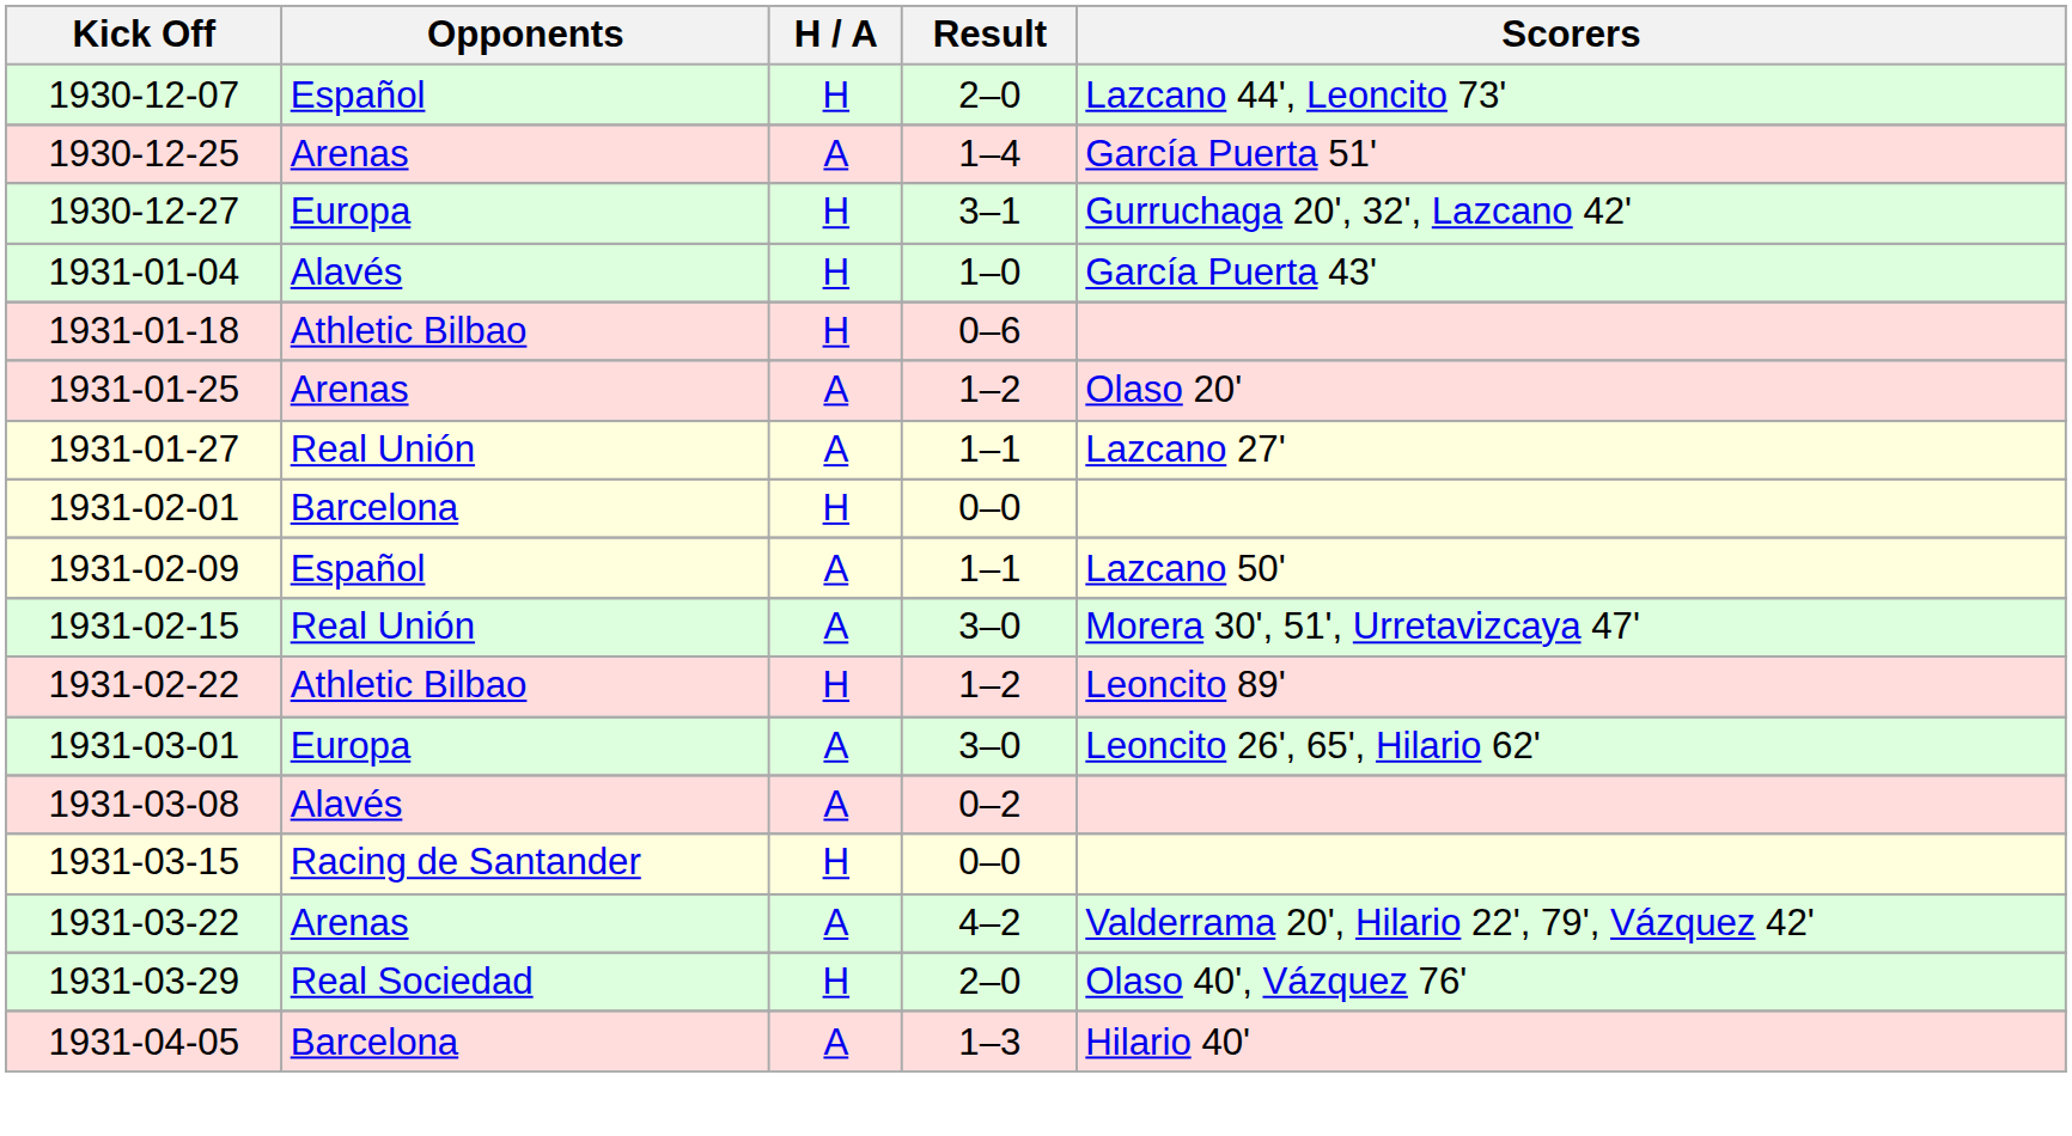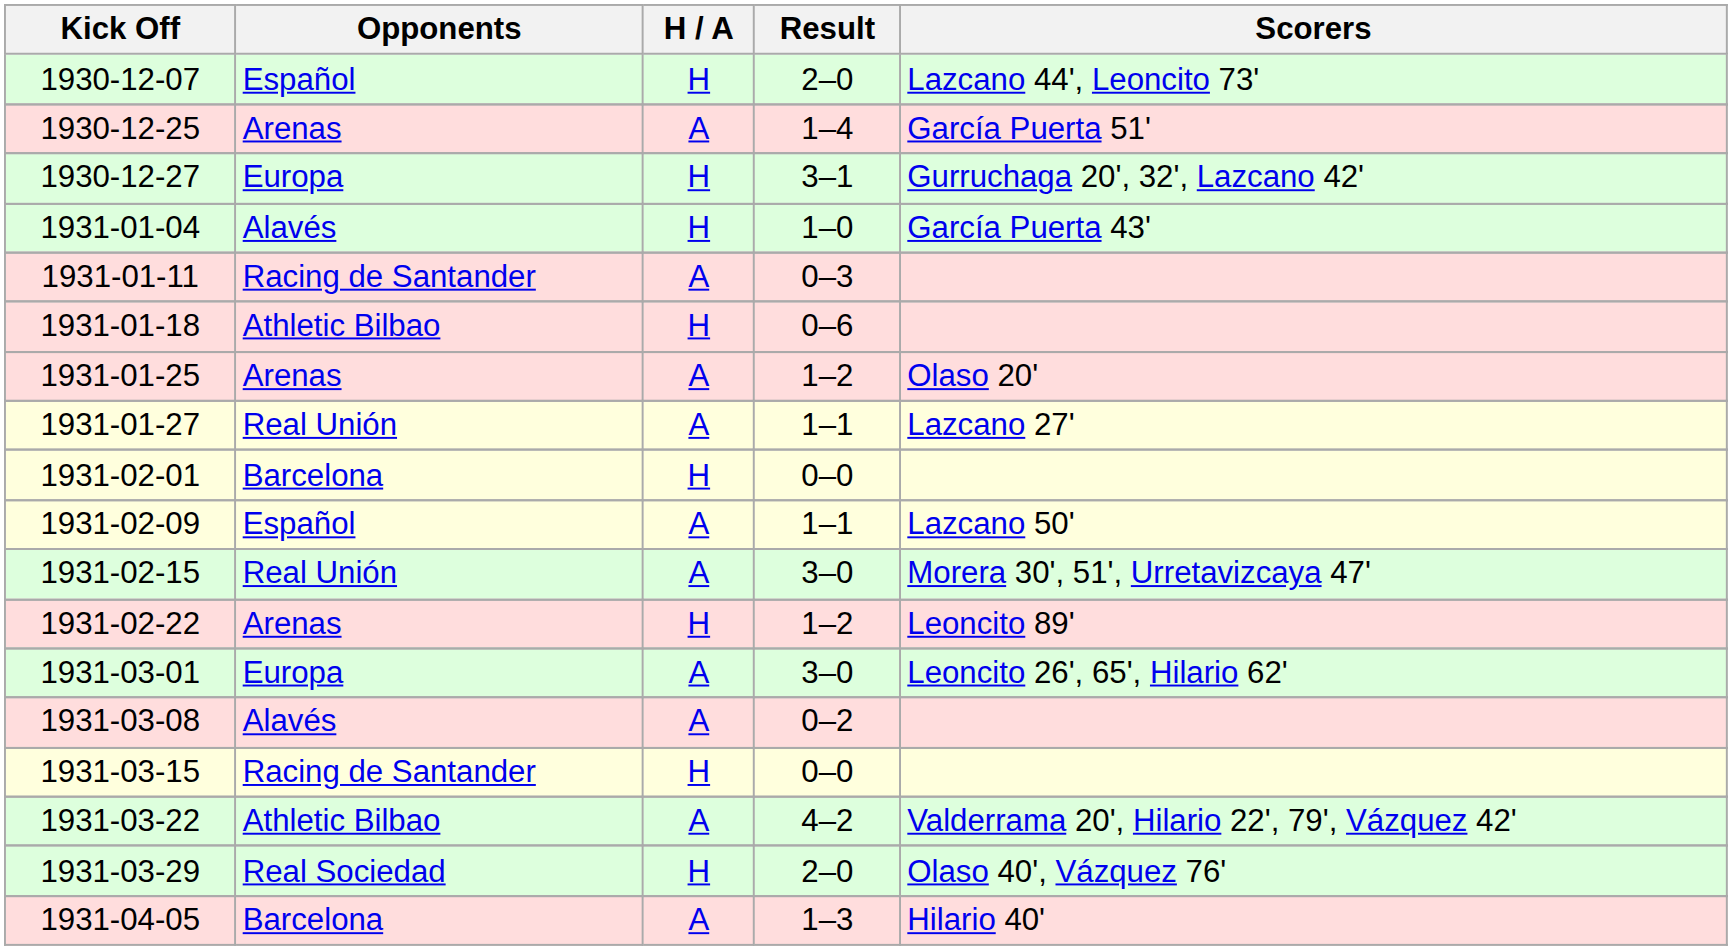 <table class="wikitable" style="width:100%;">
 <tr style="background:#f0f6ff;">
 <th>Kick Off</th>
 <th>Opponents</th>
 <th>H / A</th>
 <th>Result</th>
 <th>Scorers</th>
 </tr>
 <tr bgcolor="#ddffdd">
 <td align=center>1930-12-07</td>
 <td><a href='#'>Español</a></td>
 <td align=center><a href='#'>H</a></td>
 <td align=center>2–0</td>
 <td align=left><a href='#'>Lazcano</a> 44', <a href='#'>Leoncito</a> 73'</td>
 </tr>
 <tr>
 </tr>
 <tr bgcolor="#ffdddd">
 <td align=center>1930-12-25</td>
 <td><a href='#'>Arenas</a></td>
 <td align=center><a href='#'>A</a></td>
 <td align=center>1–4</td>
 <td align=left><a href='#'>García Puerta</a> 51'</td>
 </tr>
 <tr>
 </tr>
 <tr bgcolor="#ddffdd">
 <td align=center>1930-12-27</td>
 <td><a href='#'>Europa</a></td>
 <td align=center><a href='#'>H</a></td>
 <td align=center>3–1</td>
 <td align=left><a href='#'>Gurruchaga</a> 20', 32', <a href='#'>Lazcano</a> 42'</td>
 </tr>
 <tr>
 </tr>
 <tr bgcolor="#ddffdd">
 <td align=center>1931-01-04</td>
 <td><a href='#'>Alavés</a></td>
 <td align=center><a href='#'>H</a></td>
 <td align=center>1–0</td>
 <td align=left><a href='#'>García Puerta</a> 43'</td>
 </tr>
 <tr>
+</tr>
+<tr bgcolor="#ffdddd">
+<td align=center>1931-01-11</td>
+<td><a href='#'>Racing de Santander</a></td>
+<td align=center><a href='#'>A</a></td>
+<td align=center>0–3</td>
+<td align=left></td>
 </tr>
 <tr>
 </tr>
 <tr bgcolor="#ffdddd">
 <td align=center>1931-01-18</td>
 <td><a href='#'>Athletic Bilbao</a></td>
 <td align=center><a href='#'>H</a></td>
 <td align=center>0–6</td>
 <td align=left></td>
 </tr>
 <tr>
 </tr>
 <tr bgcolor="#ffdddd">
 <td align=center>1931-01-25</td>
 <td><a href='#'>Arenas</a></td>
 <td align=center><a href='#'>A</a></td>
 <td align=center>1–2</td>
 <td align=left><a href='#'>Olaso</a> 20'</td>
 </tr>
 <tr>
 </tr>
 <tr bgcolor="#ffffdd">
 <td align=center>1931-01-27</td>
 <td><a href='#'>Real Unión</a></td>
 <td align=center><a href='#'>A</a></td>
 <td align=center>1–1</td>
 <td align=left><a href='#'>Lazcano</a> 27'</td>
 </tr>
 <tr>
 </tr>
 <tr bgcolor="#ffffdd">
 <td align=center>1931-02-01</td>
 <td><a href='#'>Barcelona</a></td>
 <td align=center><a href='#'>H</a></td>
 <td align=center>0–0</td>
 <td align=left></td>
 </tr>
 <tr>
 </tr>
 <tr bgcolor="#ffffdd">
 <td align=center>1931-02-09</td>
 <td><a href='#'>Español</a></td>
 <td align=center><a href='#'>A</a></td>
 <td align=center>1–1</td>
 <td align=left><a href='#'>Lazcano</a> 50'</td>
 </tr>
 <tr>
 </tr>
 <tr bgcolor="#ddffdd">
 <td align=center>1931-02-15</td>
 <td><a href='#'>Real Unión</a></td>
 <td align=center><a href='#'>A</a></td>
 <td align=center>3–0</td>
 <td align=left><a href='#'>Morera</a> 30', 51', <a href='#'>Urretavizcaya</a> 47'</td>
 </tr>
 <tr>
 </tr>
 <tr bgcolor="#ffdddd">
 <td align=center>1931-02-22</td>
-<td><a href='#'>Athletic Bilbao</a></td>
+<td><a href='#'>Arenas</a></td>
 <td align=center><a href='#'>H</a></td>
 <td align=center>1–2</td>
 <td align=left><a href='#'>Leoncito</a> 89'</td>
 </tr>
 <tr>
 </tr>
 <tr bgcolor="#ddffdd">
 <td align=center>1931-03-01</td>
 <td><a href='#'>Europa</a></td>
 <td align=center><a href='#'>A</a></td>
 <td align=center>3–0</td>
 <td align=left><a href='#'>Leoncito</a> 26', 65', <a href='#'>Hilario</a> 62'</td>
 </tr>
 <tr>
 </tr>
 <tr bgcolor="#ffdddd">
 <td align=center>1931-03-08</td>
 <td><a href='#'>Alavés</a></td>
 <td align=center><a href='#'>A</a></td>
 <td align=center>0–2</td>
 <td align=left></td>
 </tr>
 <tr>
 </tr>
 <tr bgcolor="#ffffdd">
 <td align=center>1931-03-15</td>
 <td><a href='#'>Racing de Santander</a></td>
 <td align=center><a href='#'>H</a></td>
 <td align=center>0–0</td>
 <td align=left></td>
 </tr>
 <tr>
 </tr>
 <tr bgcolor="#ddffdd">
 <td align=center>1931-03-22</td>
-<td><a href='#'>Arenas</a></td>
+<td><a href='#'>Athletic Bilbao</a></td>
 <td align=center><a href='#'>A</a></td>
 <td align=center>4–2</td>
 <td align=left><a href='#'>Valderrama</a> 20', <a href='#'>Hilario</a> 22', 79', <a href='#'>Vázquez</a> 42'</td>
 </tr>
 <tr>
 </tr>
 <tr bgcolor="#ddffdd">
 <td align=center>1931-03-29</td>
 <td><a href='#'>Real Sociedad</a></td>
 <td align=center><a href='#'>H</a></td>
 <td align=center>2–0</td>
 <td align=left><a href='#'>Olaso</a> 40', <a href='#'>Vázquez</a> 76'</td>
 </tr>
 <tr>
 </tr>
 <tr bgcolor="#ffdddd">
 <td align=center>1931-04-05</td>
 <td><a href='#'>Barcelona</a></td>
 <td align=center><a href='#'>A</a></td>
 <td align=center>1–3</td>
 <td align=left><a href='#'>Hilario</a> 40'</td>
 </tr>
 </table>
